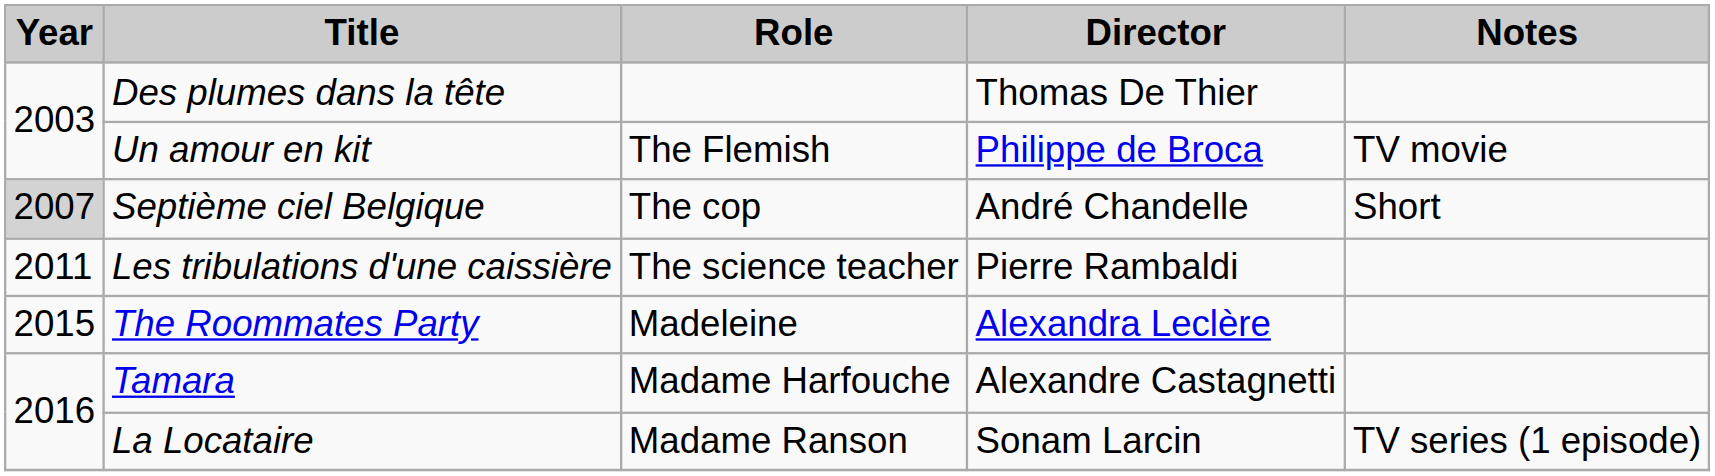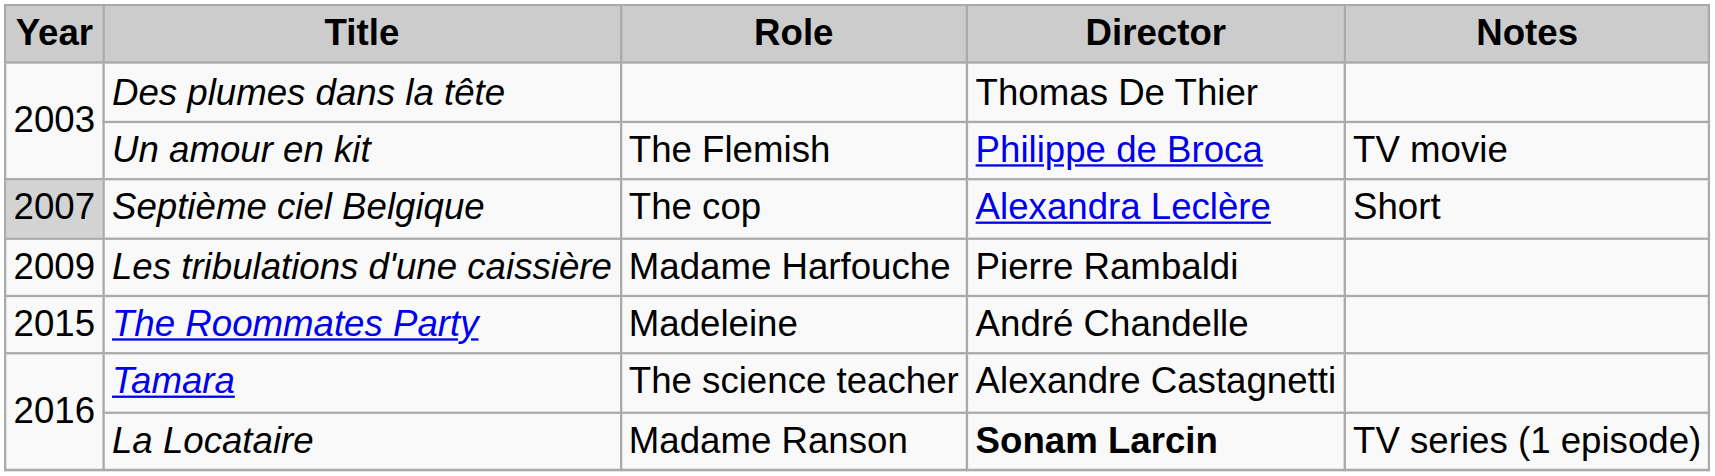 <table class="wikitable">
 <tr>
 <th style="background: #CCCCCC;">Year</th>
 <th style="background: #CCCCCC;">Title</th>
 <th style="background: #CCCCCC;">Role</th>
 <th style="background: #CCCCCC;">Director</th>
 <th style="background: #CCCCCC;">Notes</th>
 </tr>
 <tr>
 <td rowspan=2>2003</td>
 <td><em>Des plumes dans la tête</em></td>
 <td></td>
 <td>Thomas De Thier</td>
 <td></td>
 </tr>
 <tr>
 <td><em>Un amour en kit</em></td>
 <td>The Flemish</td>
 <td><a href='#'>Philippe de Broca</a></td>
 <td>TV movie</td>
 </tr>
 <tr>
 <td rowspan=1 style="background: lightgrey;">2007</td>
 <td><em>Septième ciel Belgique</em></td>
 <td>The cop</td>
-<td>André Chandelle</td>
+<td><a href='#'>Alexandra Leclère</a></td>
 <td>Short</td>
 </tr>
 <tr>
-<td rowspan=1>2011</td>
+<td rowspan=1>2009</td>
 <td><em>Les tribulations d'une caissière</em></td>
-<td>The science teacher</td>
+<td>Madame Harfouche</td>
 <td>Pierre Rambaldi</td>
 <td></td>
 </tr>
 <tr>
 <td rowspan=1>2015</td>
 <td><em><a href='#'>The Roommates Party</a></em></td>
 <td>Madeleine</td>
-<td><a href='#'>Alexandra Leclère</a></td>
+<td>André Chandelle</td>
 <td></td>
 </tr>
 <tr>
 <td rowspan=2>2016</td>
 <td><em><a href='#'>Tamara</a></em></td>
-<td>Madame Harfouche</td>
+<td>The science teacher</td>
 <td>Alexandre Castagnetti</td>
 <td></td>
 </tr>
 <tr>
 <td><em>La Locataire</em></td>
 <td>Madame Ranson</td>
-<td>Sonam Larcin</td>
+<td><strong>Sonam Larcin</strong></td>
 <td>TV series (1 episode)</td>
 </tr>
 <tr>
 </tr>
 </table>
